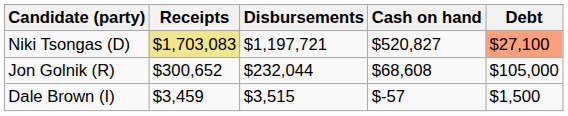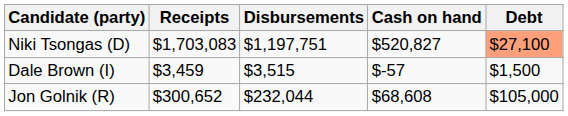 <table class="wikitable sortable">
 <tr>
 <th>Candidate (party)</th>
 <th>Receipts</th>
 <th>Disbursements</th>
 <th>Cash on hand</th>
 <th>Debt</th>
 </tr>
 <tr>
 <td>Niki Tsongas (D)</td>
-<td style="background: khaki;">$1,703,083</td>
-<td>$1,197,721</td>
+<td>$1,703,083</td>
+<td>$1,197,751</td>
 <td>$520,827</td>
 <td style="background: lightsalmon;">$27,100</td>
+</tr>
+<tr>
+<td>Dale Brown (I)</td>
+<td>$3,459</td>
+<td>$3,515</td>
+<td>$-57</td>
+<td>$1,500</td>
 </tr>
 <tr>
 <td>Jon Golnik (R)</td>
 <td>$300,652</td>
 <td>$232,044</td>
 <td>$68,608</td>
 <td>$105,000</td>
 </tr>
-<tr>
-<td>Dale Brown (I)</td>
-<td>$3,459</td>
-<td>$3,515</td>
-<td>$-57</td>
-<td>$1,500</td>
-</tr>
 </table>
